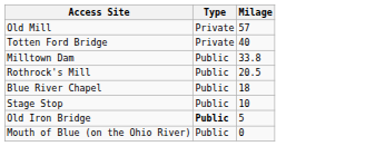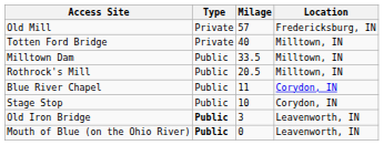 <table class="wikitable">
 <tr>
 <th>Access Site</th>
 <th>Type</th>
 <th>Milage</th>
+<th>Location</th>
 </tr>
 <tr>
 <td>Old Mill</td>
 <td>Private</td>
 <td>57</td>
+<td>Fredericksburg, IN</td>
 </tr>
 <tr>
 <td>Totten Ford Bridge</td>
 <td>Private</td>
 <td>40</td>
+<td>Milltown, IN</td>
 </tr>
 <tr>
 <td>Milltown Dam</td>
 <td>Public</td>
-<td>33.8</td>
+<td>33.5</td>
+<td>Milltown, IN</td>
 </tr>
 <tr>
 <td>Rothrock's Mill</td>
 <td>Public</td>
 <td>20.5</td>
+<td>Milltown, IN</td>
 </tr>
 <tr>
 <td>Blue River Chapel</td>
 <td>Public</td>
-<td>18</td>
+<td>11</td>
+<td><a href='#'>Corydon, IN</a></td>
 </tr>
 <tr>
 <td>Stage Stop</td>
 <td>Public</td>
 <td>10</td>
+<td>Corydon, IN</td>
 </tr>
 <tr>
 <td>Old Iron Bridge</td>
 <td><strong>Public</strong></td>
-<td>5</td>
+<td>3</td>
+<td>Leavenworth, IN</td>
 </tr>
 <tr>
 <td>Mouth of Blue (on the Ohio River)</td>
-<td>Public</td>
+<td><strong>Public</strong></td>
 <td>0</td>
+<td>Leavenworth, IN</td>
 </tr>
 </table>
